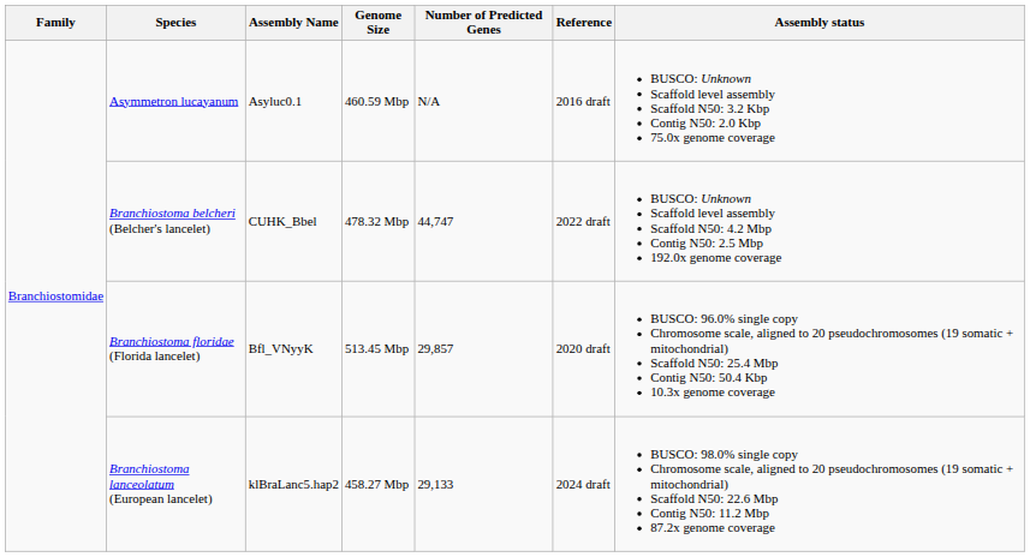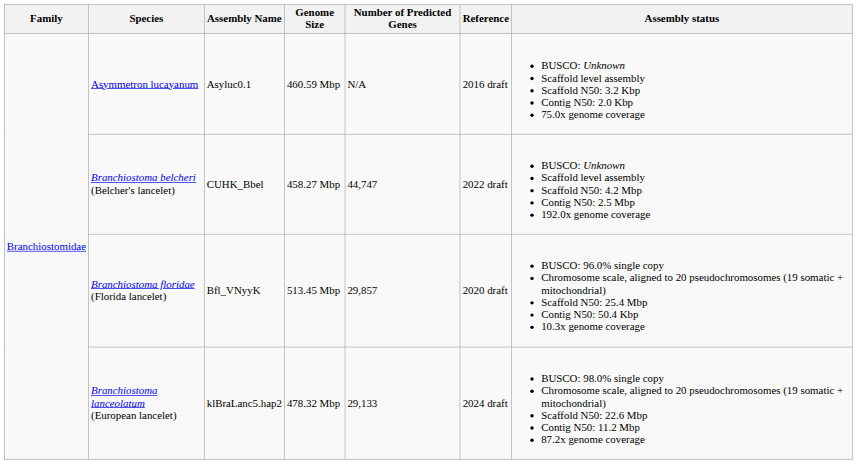 <table class="wikitable sortable">
 <tr>
 <th>Family</th>
 <th>Species</th>
 <th>Assembly Name</th>
 <th>Genome Size</th>
 <th>Number of Predicted Genes</th>
 <th>Reference</th>
 <th>Assembly status</th>
 </tr>
 <tr>
 <td rowspan="4"><a href='#'>Branchiostomidae</a></td>
 <td><a href='#'>Asymmetron lucayanum</a></td>
 <td>Asyluc0.1</td>
 <td>460.59 Mbp</td>
 <td>N/A</td>
 <td>2016 draft</td>
 <td><br><ul><li>BUSCO: <em>Unknown</em></li><li>Scaffold level assembly</li><li>Scaffold N50: 3.2 Kbp</li><li>Contig N50: 2.0 Kbp</li><li>75.0x genome coverage</li></ul></td>
 </tr>
 <tr>
 <td><a href='#'><em>Branchiostoma belcheri</em></a><br>(Belcher's lancelet)</td>
 <td>CUHK_Bbel</td>
-<td>478.32 Mbp</td>
+<td>458.27 Mbp</td>
 <td>44,747</td>
 <td>2022 draft</td>
 <td><br><ul><li>BUSCO: <em>Unknown</em></li><li>Scaffold level assembly</li><li>Scaffold N50: 4.2 Mbp</li><li>Contig N50: 2.5 Mbp</li><li>192.0x genome coverage</li></ul></td>
 </tr>
 <tr>
 <td><em><a href='#'>Branchiostoma floridae</a></em><br>(Florida lancelet)</td>
 <td>Bfl_VNyyK</td>
 <td>513.45 Mbp</td>
 <td>29,857</td>
 <td>2020 draft</td>
 <td><br><ul><li>BUSCO: 96.0% single copy</li><li>Chromosome scale, aligned to 20 pseudochromosomes (19 somatic + mitochondrial)</li><li>Scaffold N50: 25.4 Mbp</li><li>Contig N50: 50.4 Kbp</li><li>10.3x genome coverage</li></ul></td>
 </tr>
 <tr>
 <td><a href='#'><em>Branchiostoma lanceolatum</em></a><br>(European lancelet)</td>
 <td>klBraLanc5.hap2</td>
-<td>458.27 Mbp</td>
+<td>478.32 Mbp</td>
 <td>29,133</td>
 <td>2024 draft</td>
 <td><br><ul><li>BUSCO: 98.0% single copy</li><li>Chromosome scale, aligned to 20 pseudochromosomes (19 somatic + mitochondrial)</li><li>Scaffold N50: 22.6 Mbp</li><li>Contig N50: 11.2 Mbp</li><li>87.2x genome coverage</li></ul></td>
 </tr>
 </table>
